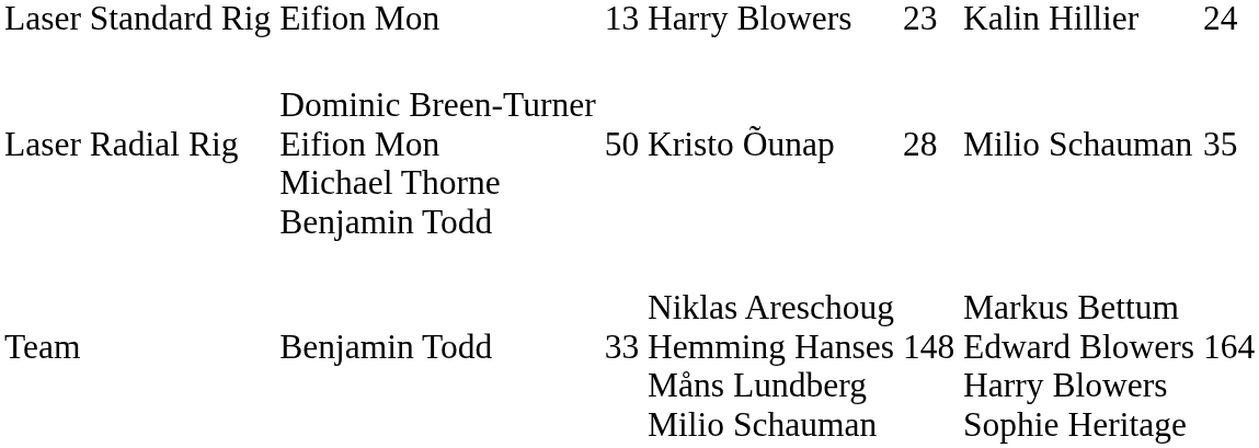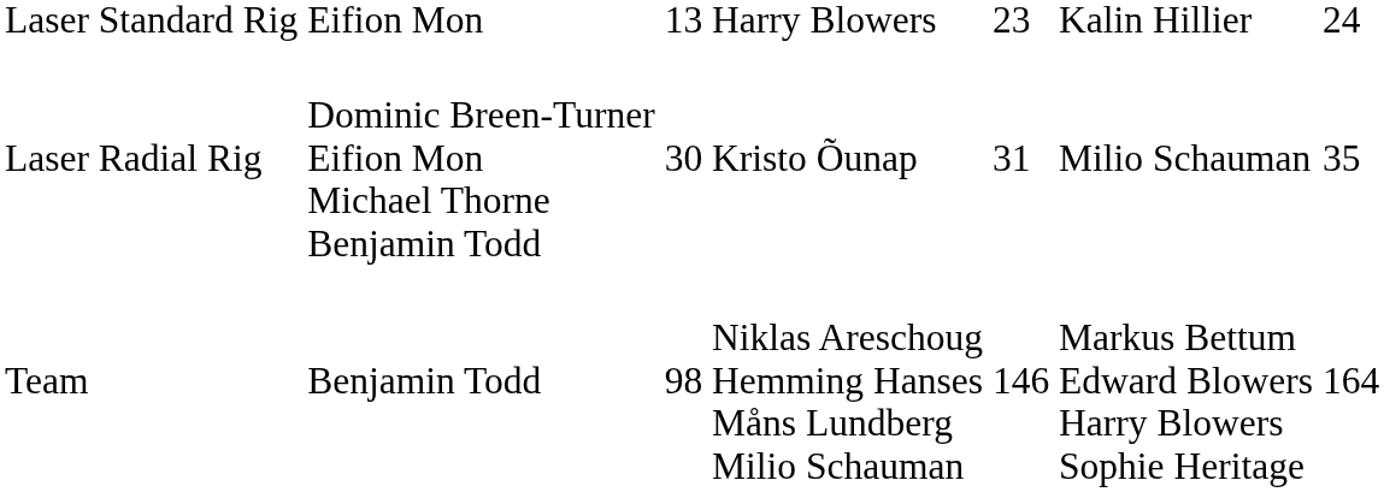 <table>
 <tr>
 <td>Laser Standard Rig</td>
 <td>Eifion Mon <br></td>
 <td>13</td>
 <td>Harry Blowers <br></td>
 <td>23</td>
 <td>Kalin Hillier <br></td>
 <td>24</td>
 </tr>
 <tr>
 <td>Laser Radial Rig</td>
 <td> <br>Dominic Breen-Turner<br>Eifion Mon<br>Michael Thorne<br>Benjamin Todd</td>
-<td>50</td>
+<td>30</td>
 <td>Kristo Õunap <br></td>
-<td>28</td>
+<td>31</td>
 <td>Milio Schauman <br></td>
 <td>35</td>
 </tr>
 <tr>
 <td>Team</td>
 <td>Benjamin Todd <br></td>
-<td>33</td>
+<td>98</td>
 <td><br>Niklas Areschoug <br>Hemming Hanses<br>Måns Lundberg<br>Milio Schauman</td>
-<td>148</td>
+<td>146</td>
 <td> <br>Markus Bettum<br>Edward Blowers<br>Harry Blowers<br>Sophie Heritage</td>
 <td>164</td>
 </tr>
 </table>
